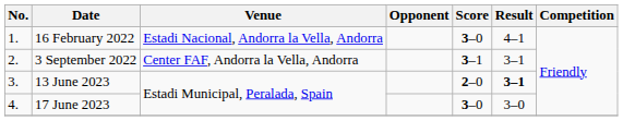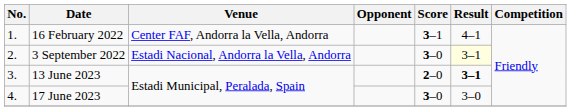 <table class="wikitable">
 <tr>
 <th>No.</th>
 <th>Date</th>
 <th>Venue</th>
 <th>Opponent</th>
 <th>Score</th>
 <th>Result</th>
 <th>Competition</th>
 </tr>
 <tr>
 <td>1.</td>
 <td>16 February 2022</td>
-<td><a href='#'>Estadi Nacional</a>, <a href='#'>Andorra la Vella</a>, <a href='#'>Andorra</a></td>
+<td><a href='#'>Center FAF</a>, Andorra la Vella, Andorra</td>
 <td></td>
-<td align=center><strong>3</strong>–0</td>
+<td align=center><strong>3</strong>–1</td>
 <td align=center>4–1</td>
 <td rowspan=4><a href='#'>Friendly</a></td>
 </tr>
 <tr>
 <td>2.</td>
 <td>3 September 2022</td>
-<td><a href='#'>Center FAF</a>, Andorra la Vella, Andorra</td>
+<td><a href='#'>Estadi Nacional</a>, <a href='#'>Andorra la Vella</a>, <a href='#'>Andorra</a></td>
 <td></td>
-<td align=center><strong>3</strong>–1</td>
-<td align=center>3–1</td>
+<td align=center><strong>3</strong>–0</td>
+<td align=center style="background: lightyellow;">3–1</td>
 </tr>
 <tr>
 <td>3.</td>
 <td>13 June 2023</td>
 <td rowspan=2>Estadi Municipal, <a href='#'>Peralada</a>, <a href='#'>Spain</a></td>
 <td></td>
 <td align=center><strong>2</strong>–0</td>
 <td align=center><strong>3–1</strong></td>
 </tr>
 <tr>
 <td>4.</td>
 <td>17 June 2023</td>
 <td></td>
 <td align=center><strong>3</strong>–0</td>
 <td align=center>3–0</td>
 </tr>
 <tr>
 </tr>
 </table>
